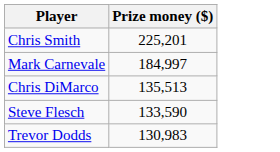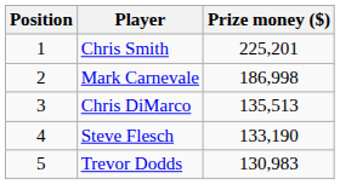 <table class="wikitable">
 <tr>
+<th>Position</th>
 <th>Player</th>
 <th>Prize money ($)</th>
 </tr>
 <tr>
+<td align=center>1</td>
 <td> <a href='#'>Chris Smith</a></td>
 <td align=center>225,201</td>
 </tr>
 <tr>
+<td align=center>2</td>
 <td> <a href='#'>Mark Carnevale</a></td>
-<td align=center>184,997</td>
+<td align=center>186,998</td>
 </tr>
 <tr>
+<td align=center>3</td>
 <td> <a href='#'>Chris DiMarco</a></td>
 <td align=center>135,513</td>
 </tr>
 <tr>
+<td align=center>4</td>
 <td> <a href='#'>Steve Flesch</a></td>
-<td align=center>133,590</td>
+<td align=center>133,190</td>
 </tr>
 <tr>
+<td align=center>5</td>
 <td> <a href='#'>Trevor Dodds</a></td>
 <td align=center>130,983</td>
 </tr>
 </table>
